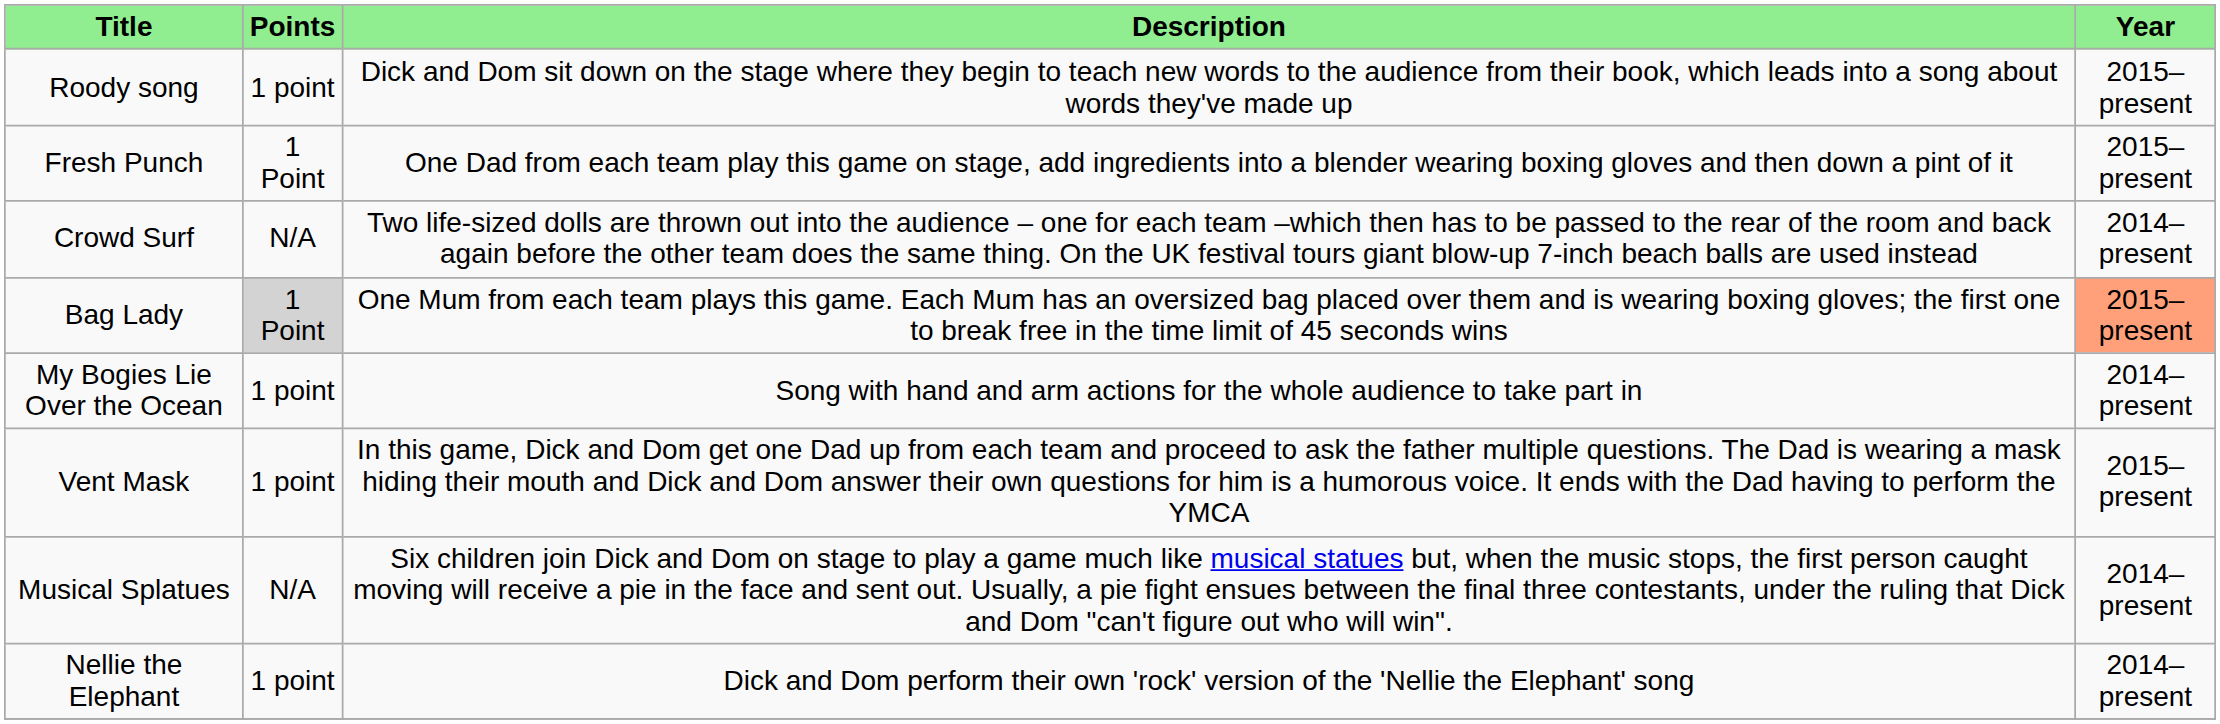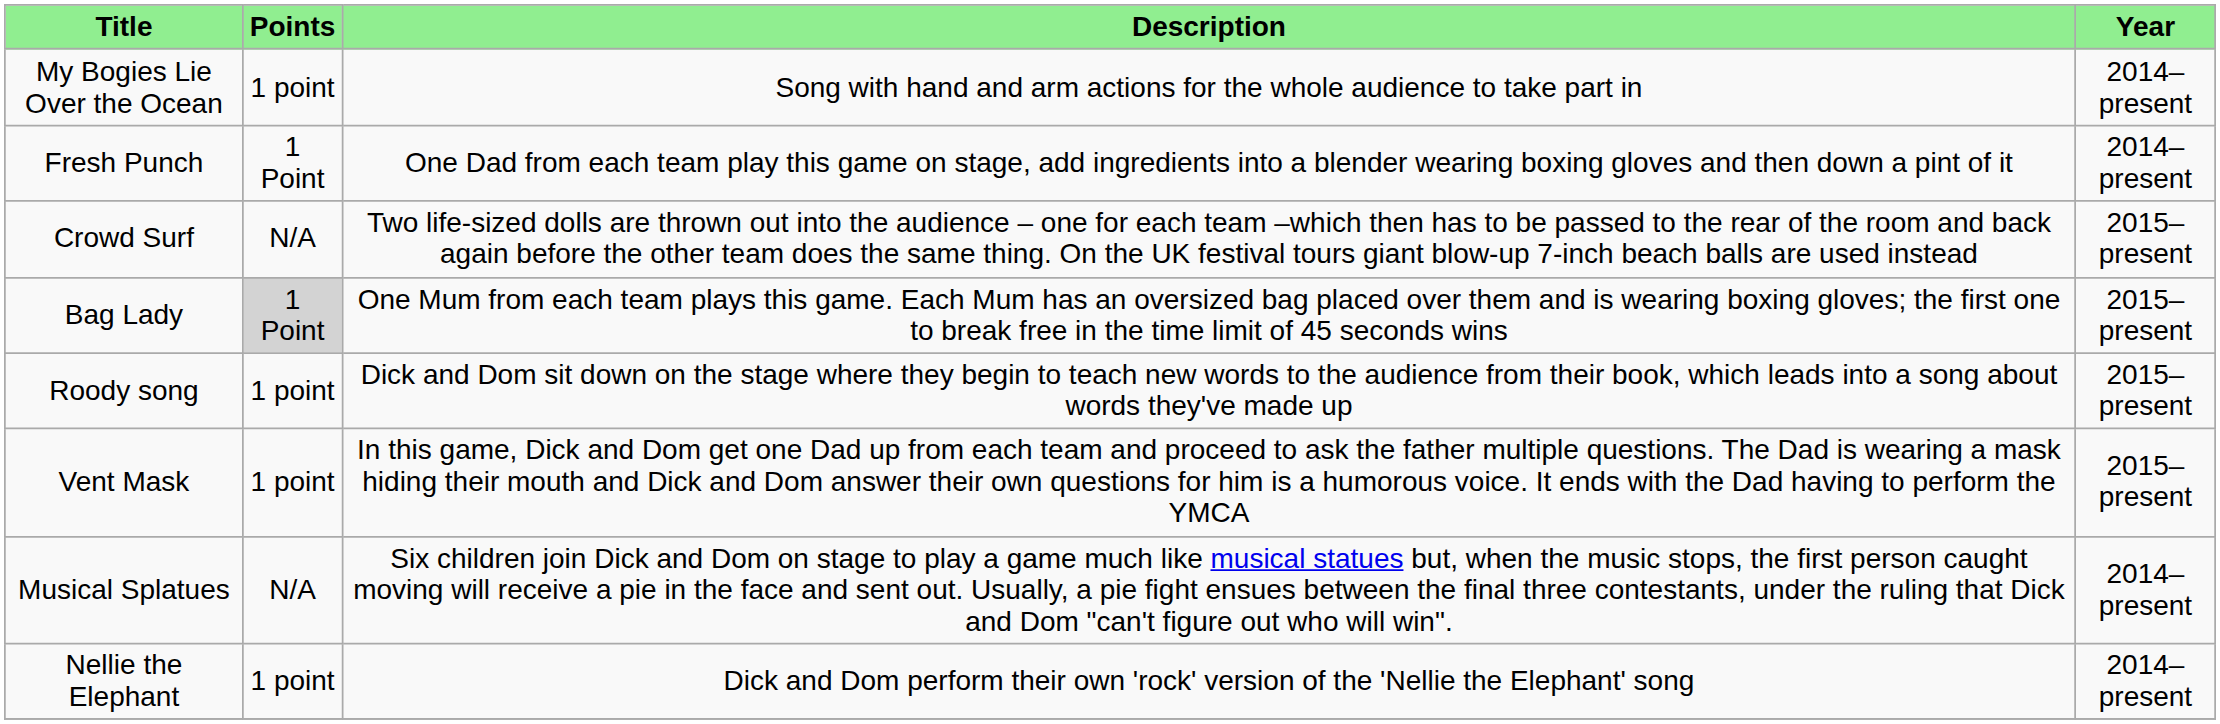 <table class="wikitable" style="text-align:center; width:100%;">
 <tr style="background:#ccc; text-align:center;">
 <th style="background:LightGreen;">Title</th>
 <th style="background:LightGreen;">Points</th>
 <th style="background:LightGreen;">Description</th>
 <th style="background:LightGreen;">Year</th>
 </tr>
 <tr>
-<td>Roody song</td>
+<td>My Bogies Lie Over the Ocean</td>
 <td>1 point</td>
-<td>Dick and Dom sit down on the stage where they begin to teach new words to the audience from their book, which leads into a song about words they've made up</td>
-<td>2015–present</td>
+<td>Song with hand and arm actions for the whole audience to take part in</td>
+<td>2014–present</td>
 </tr>
 <tr>
 <td>Fresh Punch</td>
 <td>1 Point</td>
 <td>One Dad from each team play this game on stage, add ingredients into a blender wearing boxing gloves and then down a pint of it</td>
-<td>2015–present</td>
+<td>2014–present</td>
 </tr>
 <tr>
 <td>Crowd Surf</td>
 <td>N/A</td>
 <td>Two life-sized dolls are thrown out into the audience – one for each team –which then has to be passed to the rear of the room and back again before the other team does the same thing. On the UK festival tours giant blow-up 7-inch beach balls are used instead </td>
-<td>2014–present</td>
+<td>2015–present</td>
 </tr>
 <tr>
 <td>Bag Lady</td>
 <td style="background: lightgrey;">1 Point</td>
 <td>One Mum from each team plays this game. Each Mum has an oversized bag placed over them and is wearing boxing gloves; the first one to break free in the time limit of 45 seconds wins</td>
-<td style="background: lightsalmon;">2015–present</td>
+<td>2015–present</td>
 </tr>
 <tr>
-<td>My Bogies Lie Over the Ocean</td>
+<td>Roody song</td>
 <td>1 point</td>
-<td>Song with hand and arm actions for the whole audience to take part in</td>
-<td>2014–present</td>
+<td>Dick and Dom sit down on the stage where they begin to teach new words to the audience from their book, which leads into a song about words they've made up</td>
+<td>2015–present</td>
 </tr>
 <tr>
 <td>Vent Mask</td>
 <td>1 point</td>
 <td>In this game, Dick and Dom get one Dad up from each team and proceed to ask the father multiple questions. The Dad is wearing a mask hiding their mouth and Dick and Dom answer their own questions for him is a humorous voice. It ends with the Dad having to perform the YMCA </td>
 <td>2015–present</td>
 </tr>
 <tr>
 <td>Musical Splatues</td>
 <td>N/A</td>
 <td>Six children join Dick and Dom on stage to play a game much like <a href='#'>musical statues</a> but, when the music stops, the first person caught moving will receive a pie in the face and sent out. Usually, a pie fight ensues between the final three contestants, under the ruling that Dick and Dom "can't figure out who will win".</td>
 <td>2014–present</td>
 </tr>
 <tr>
 <td>Nellie the Elephant</td>
 <td>1 point</td>
 <td>Dick and Dom perform their own 'rock' version of the 'Nellie the Elephant' song</td>
 <td>2014–present</td>
 </tr>
 <tr>
 </tr>
 </table>
